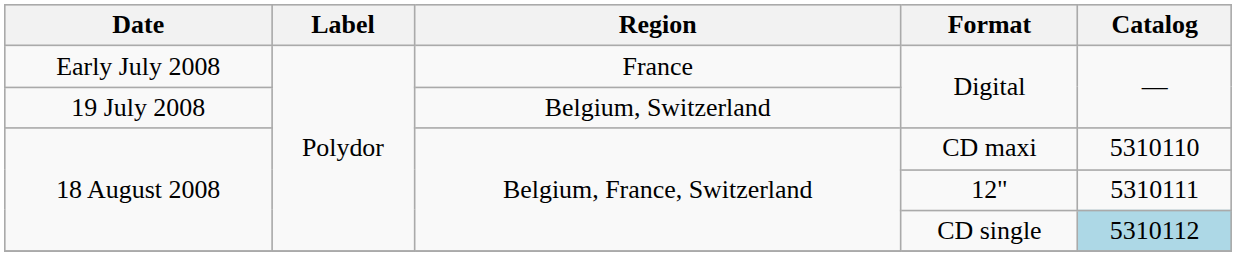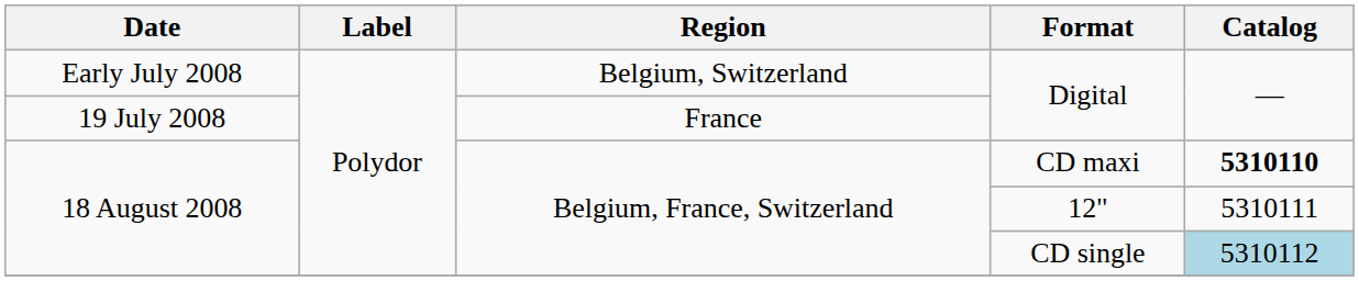 <table class="wikitable" width="60%" border="1">
 <tr>
 <th>Date</th>
 <th>Label</th>
 <th>Region</th>
 <th>Format</th>
 <th>Catalog</th>
 </tr>
 <tr>
 <td align=center>Early July 2008</td>
 <td rowspan=5 align=center>Polydor</td>
-<td align=center>France</td>
+<td align=center>Belgium, Switzerland</td>
 <td rowspan=2 align=center>Digital</td>
 <td rowspan=2 align=center>—</td>
 </tr>
 <tr>
 <td align=center>19 July 2008</td>
-<td align=center>Belgium, Switzerland</td>
+<td align=center>France</td>
 </tr>
 <tr>
 <td rowspan=3 align=center>18 August 2008</td>
 <td rowspan=3 align=center>Belgium, France, Switzerland</td>
 <td align=center>CD maxi</td>
-<td align=center>5310110</td>
+<td align=center><strong>5310110</strong></td>
 </tr>
 <tr>
 <td align=center>12"</td>
 <td align=center>5310111</td>
 </tr>
 <tr>
 <td align=center>CD single</td>
 <td align=center style="background: lightblue;">5310112</td>
 </tr>
 <tr>
 </tr>
 </table>
